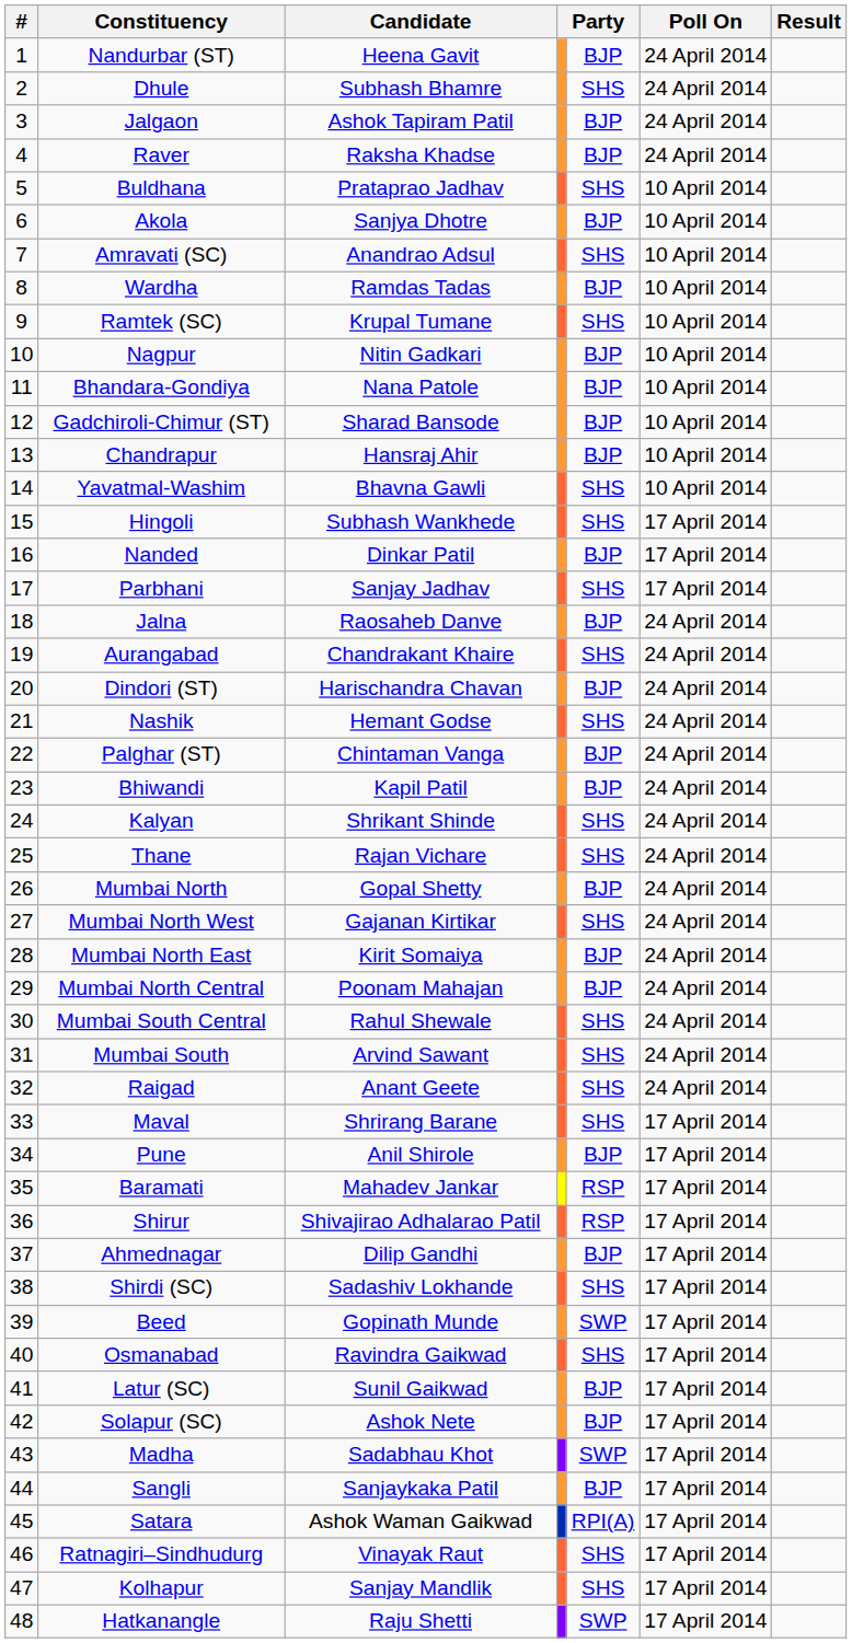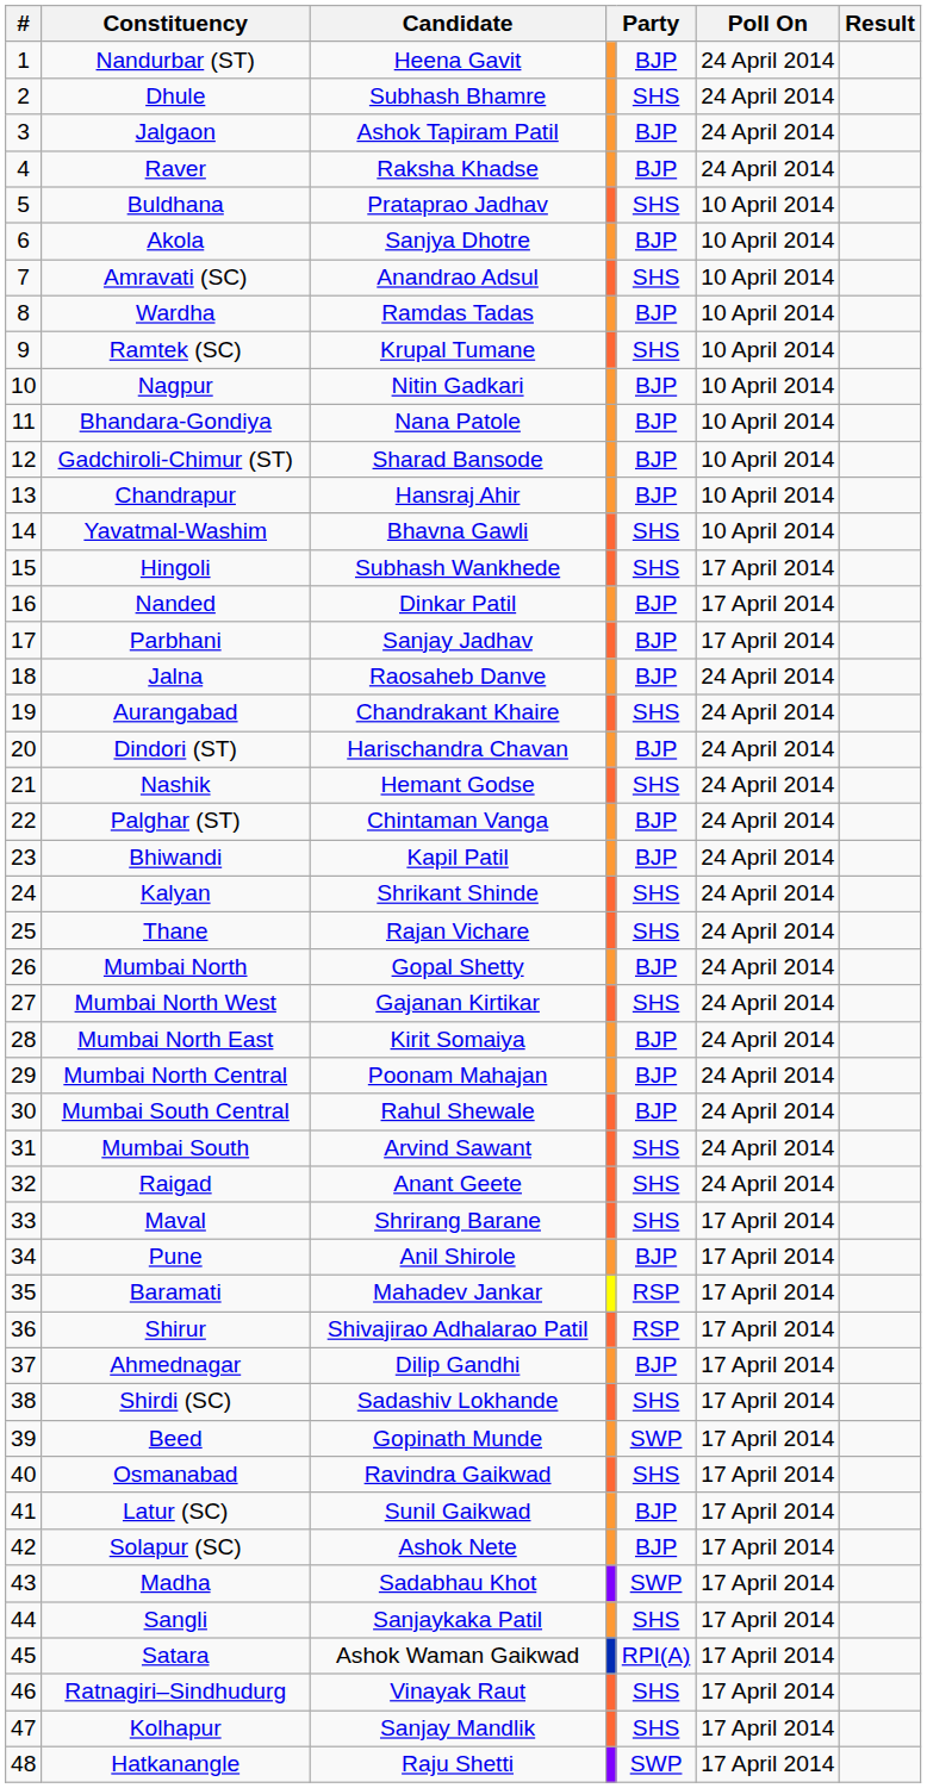 <table class="wikitable sortable" style="text-align:center;">
 <tr>
 <th>#</th>
 <th style="width:180px;">Constituency</th>
 <th style="width:200px;">Candidate</th>
 <th colspan="2">Party</th>
 <th>Poll On</th>
 <th>Result</th>
 </tr>
 <tr>
 <td style="text-align:center;">1</td>
 <td><a href='#'>Nandurbar</a> (ST)</td>
 <td><a href='#'>Heena Gavit</a></td>
 <td bgcolor=#FF9933></td>
 <td><a href='#'>BJP</a></td>
 <td>24 April 2014</td>
 <td></td>
 </tr>
 <tr>
 <td style="text-align:center;">2</td>
 <td><a href='#'>Dhule</a></td>
 <td><a href='#'>Subhash Bhamre</a></td>
 <td bgcolor=#FF9933></td>
 <td><a href='#'>SHS</a></td>
 <td>24 April 2014</td>
 <td></td>
 </tr>
 <tr>
 <td style="text-align:center;">3</td>
 <td><a href='#'>Jalgaon</a></td>
 <td><a href='#'>Ashok Tapiram Patil</a></td>
 <td bgcolor=#FF9933></td>
 <td><a href='#'>BJP</a></td>
 <td>24 April 2014</td>
 <td></td>
 </tr>
 <tr>
 <td style="text-align:center;">4</td>
 <td><a href='#'>Raver</a></td>
 <td><a href='#'>Raksha Khadse</a></td>
 <td bgcolor=#FF9933></td>
 <td><a href='#'>BJP</a></td>
 <td>24 April 2014</td>
 <td></td>
 </tr>
 <tr>
 <td style="text-align:center;">5</td>
 <td><a href='#'>Buldhana</a></td>
 <td><a href='#'>Prataprao Jadhav</a></td>
 <td bgcolor=#FF6634></td>
 <td><a href='#'>SHS</a></td>
 <td>10 April 2014</td>
 <td></td>
 </tr>
 <tr>
 <td style="text-align:center;">6</td>
 <td><a href='#'>Akola</a></td>
 <td><a href='#'>Sanjya Dhotre</a></td>
 <td bgcolor=#FF9933></td>
 <td><a href='#'>BJP</a></td>
 <td>10 April 2014</td>
 <td></td>
 </tr>
 <tr>
 <td style="text-align:center;">7</td>
 <td><a href='#'>Amravati</a> (SC)</td>
 <td><a href='#'>Anandrao Adsul</a></td>
 <td bgcolor=#FF6634></td>
 <td><a href='#'>SHS</a></td>
 <td>10 April 2014</td>
 <td></td>
 </tr>
 <tr>
 <td style="text-align:center;">8</td>
 <td><a href='#'>Wardha</a></td>
 <td><a href='#'>Ramdas Tadas</a></td>
 <td bgcolor=#FF9933></td>
 <td><a href='#'>BJP</a></td>
 <td>10 April 2014</td>
 <td></td>
 </tr>
 <tr>
 <td style="text-align:center;">9</td>
 <td><a href='#'>Ramtek</a> (SC)</td>
 <td><a href='#'>Krupal Tumane</a></td>
 <td bgcolor=#FF6634></td>
 <td><a href='#'>SHS</a></td>
 <td>10 April 2014</td>
 <td></td>
 </tr>
 <tr>
 <td style="text-align:center;">10</td>
 <td><a href='#'>Nagpur</a></td>
 <td><a href='#'>Nitin Gadkari</a></td>
 <td bgcolor=#FF9933></td>
 <td><a href='#'>BJP</a></td>
 <td>10 April 2014</td>
 <td></td>
 </tr>
 <tr>
 <td style="text-align:center;">11</td>
 <td><a href='#'>Bhandara-Gondiya</a></td>
 <td><a href='#'>Nana Patole</a></td>
 <td bgcolor=#FF9933></td>
 <td><a href='#'>BJP</a></td>
 <td>10 April 2014</td>
 <td></td>
 </tr>
 <tr>
 <td style="text-align:center;">12</td>
 <td><a href='#'>Gadchiroli-Chimur</a> (ST)</td>
 <td><a href='#'>Sharad Bansode</a></td>
 <td bgcolor=#FF9933></td>
 <td><a href='#'>BJP</a></td>
 <td>10 April 2014</td>
 <td></td>
 </tr>
 <tr>
 <td style="text-align:center;">13</td>
 <td><a href='#'>Chandrapur</a></td>
 <td><a href='#'>Hansraj Ahir</a></td>
 <td bgcolor=#FF9933></td>
 <td><a href='#'>BJP</a></td>
 <td>10 April 2014</td>
 <td></td>
 </tr>
 <tr>
 <td style="text-align:center;">14</td>
 <td><a href='#'>Yavatmal-Washim</a></td>
 <td><a href='#'>Bhavna Gawli</a></td>
 <td bgcolor=#FF6634></td>
 <td><a href='#'>SHS</a></td>
 <td>10 April 2014</td>
 <td></td>
 </tr>
 <tr>
 <td style="text-align:center;">15</td>
 <td><a href='#'>Hingoli</a></td>
 <td><a href='#'>Subhash Wankhede</a></td>
 <td bgcolor=#FF6634></td>
 <td><a href='#'>SHS</a></td>
 <td>17 April 2014</td>
 <td></td>
 </tr>
 <tr>
 <td style="text-align:center;">16</td>
 <td><a href='#'>Nanded</a></td>
 <td><a href='#'>Dinkar Patil</a></td>
 <td bgcolor=#FF9933></td>
 <td><a href='#'>BJP</a></td>
 <td>17 April 2014</td>
 <td></td>
 </tr>
 <tr>
 <td style="text-align:center;">17</td>
 <td><a href='#'>Parbhani</a></td>
 <td><a href='#'>Sanjay Jadhav</a></td>
 <td bgcolor=#FF6634></td>
-<td><a href='#'>SHS</a></td>
+<td><a href='#'>BJP</a></td>
 <td>17 April 2014</td>
 <td></td>
 </tr>
 <tr>
 <td style="text-align:center;">18</td>
 <td><a href='#'>Jalna</a></td>
 <td><a href='#'>Raosaheb Danve</a></td>
 <td bgcolor=#FF9933></td>
 <td><a href='#'>BJP</a></td>
 <td>24 April 2014</td>
 <td></td>
 </tr>
 <tr>
 <td style="text-align:center;">19</td>
 <td><a href='#'>Aurangabad</a></td>
 <td><a href='#'>Chandrakant Khaire</a></td>
 <td bgcolor=#FF6634></td>
 <td><a href='#'>SHS</a></td>
 <td>24 April 2014</td>
 <td></td>
 </tr>
 <tr>
 <td style="text-align:center;">20</td>
 <td><a href='#'>Dindori</a> (ST)</td>
 <td><a href='#'>Harischandra Chavan</a></td>
 <td bgcolor=#FF9933></td>
 <td><a href='#'>BJP</a></td>
 <td>24 April 2014</td>
 <td></td>
 </tr>
 <tr>
 <td style="text-align:center;">21</td>
 <td><a href='#'>Nashik</a></td>
 <td><a href='#'>Hemant Godse</a></td>
 <td bgcolor=#FF6634></td>
 <td><a href='#'>SHS</a></td>
 <td>24 April 2014</td>
 <td></td>
 </tr>
 <tr>
 <td style="text-align:center;">22</td>
 <td><a href='#'>Palghar</a> (ST)</td>
 <td><a href='#'>Chintaman Vanga</a></td>
 <td bgcolor=#FF9933></td>
 <td><a href='#'>BJP</a></td>
 <td>24 April 2014</td>
 <td></td>
 </tr>
 <tr>
 <td style="text-align:center;">23</td>
 <td><a href='#'>Bhiwandi</a></td>
 <td><a href='#'>Kapil Patil</a></td>
 <td bgcolor=#FF9933></td>
 <td><a href='#'>BJP</a></td>
 <td>24 April 2014</td>
 <td></td>
 </tr>
 <tr>
 <td style="text-align:center;">24</td>
 <td><a href='#'>Kalyan</a></td>
 <td><a href='#'>Shrikant Shinde</a></td>
 <td bgcolor=#FF6634></td>
 <td><a href='#'>SHS</a></td>
 <td>24 April 2014</td>
 <td></td>
 </tr>
 <tr>
 <td style="text-align:center;">25</td>
 <td><a href='#'>Thane</a></td>
 <td><a href='#'>Rajan Vichare</a></td>
 <td bgcolor=#FF6634></td>
 <td><a href='#'>SHS</a></td>
 <td>24 April 2014</td>
 <td></td>
 </tr>
 <tr>
 <td style="text-align:center;">26</td>
 <td><a href='#'>Mumbai North</a></td>
 <td><a href='#'>Gopal Shetty</a></td>
 <td bgcolor=#FF9933></td>
 <td><a href='#'>BJP</a></td>
 <td>24 April 2014</td>
 <td></td>
 </tr>
 <tr>
 <td style="text-align:center;">27</td>
 <td><a href='#'>Mumbai North West</a></td>
 <td><a href='#'>Gajanan Kirtikar</a></td>
 <td bgcolor=#FF6634></td>
 <td><a href='#'>SHS</a></td>
 <td>24 April 2014</td>
 <td></td>
 </tr>
 <tr>
 <td style="text-align:center;">28</td>
 <td><a href='#'>Mumbai North East</a></td>
 <td><a href='#'>Kirit Somaiya</a></td>
 <td bgcolor=#FF9933></td>
 <td><a href='#'>BJP</a></td>
 <td>24 April 2014</td>
 <td></td>
 </tr>
 <tr>
 <td style="text-align:center;">29</td>
 <td><a href='#'>Mumbai North Central</a></td>
 <td><a href='#'>Poonam Mahajan</a></td>
 <td bgcolor=#FF9933></td>
 <td><a href='#'>BJP</a></td>
 <td>24 April 2014</td>
 <td></td>
 </tr>
 <tr>
 <td style="text-align:center;">30</td>
 <td><a href='#'>Mumbai South Central</a></td>
 <td><a href='#'>Rahul Shewale</a></td>
 <td bgcolor=#FF6634></td>
-<td><a href='#'>SHS</a></td>
+<td><a href='#'>BJP</a></td>
 <td>24 April 2014</td>
 <td></td>
 </tr>
 <tr>
 <td style="text-align:center;">31</td>
 <td><a href='#'>Mumbai South</a></td>
 <td><a href='#'>Arvind Sawant</a></td>
 <td bgcolor=#FF6634></td>
 <td><a href='#'>SHS</a></td>
 <td>24 April 2014</td>
 <td></td>
 </tr>
 <tr>
 <td style="text-align:center;">32</td>
 <td><a href='#'>Raigad</a></td>
 <td><a href='#'>Anant Geete</a></td>
 <td bgcolor=#FF6634></td>
 <td><a href='#'>SHS</a></td>
 <td>24 April 2014</td>
 <td></td>
 </tr>
 <tr>
 <td style="text-align:center;">33</td>
 <td><a href='#'>Maval</a></td>
 <td><a href='#'>Shrirang Barane</a></td>
 <td bgcolor=#FF6634></td>
 <td><a href='#'>SHS</a></td>
 <td>17 April 2014</td>
 <td></td>
 </tr>
 <tr>
 <td style="text-align:center;">34</td>
 <td><a href='#'>Pune</a></td>
 <td><a href='#'>Anil Shirole</a></td>
 <td bgcolor=#FF9933></td>
 <td><a href='#'>BJP</a></td>
 <td>17 April 2014</td>
 <td></td>
 </tr>
 <tr>
 <td style="text-align:center;">35</td>
 <td><a href='#'>Baramati</a></td>
 <td><a href='#'>Mahadev Jankar</a></td>
 <td bgcolor=#FFFF00></td>
 <td><a href='#'>RSP</a></td>
 <td>17 April 2014</td>
 <td></td>
 </tr>
 <tr>
 <td style="text-align:center;">36</td>
 <td><a href='#'>Shirur</a></td>
 <td><a href='#'>Shivajirao Adhalarao Patil</a></td>
 <td bgcolor=#FF6634></td>
 <td><a href='#'>RSP</a></td>
 <td>17 April 2014</td>
 <td></td>
 </tr>
 <tr>
 <td style="text-align:center;">37</td>
 <td><a href='#'>Ahmednagar</a></td>
 <td><a href='#'>Dilip Gandhi</a></td>
 <td bgcolor=#FF9933></td>
 <td><a href='#'>BJP</a></td>
 <td>17 April 2014</td>
 <td></td>
 </tr>
 <tr>
 <td style="text-align:center;">38</td>
 <td><a href='#'>Shirdi</a> (SC)</td>
 <td><a href='#'>Sadashiv Lokhande</a></td>
 <td bgcolor=#FF6634></td>
 <td><a href='#'>SHS</a></td>
 <td>17 April 2014</td>
 <td></td>
 </tr>
 <tr>
 <td style="text-align:center;">39</td>
 <td><a href='#'>Beed</a></td>
 <td><a href='#'>Gopinath Munde</a></td>
 <td bgcolor=#FF9933></td>
 <td><a href='#'>SWP</a></td>
 <td>17 April 2014</td>
 <td></td>
 </tr>
 <tr>
 <td style="text-align:center;">40</td>
 <td><a href='#'>Osmanabad</a></td>
 <td><a href='#'>Ravindra Gaikwad</a></td>
 <td bgcolor=#FF6634></td>
 <td><a href='#'>SHS</a></td>
 <td>17 April 2014</td>
 <td></td>
 </tr>
 <tr>
 <td style="text-align:center;">41</td>
 <td><a href='#'>Latur</a> (SC)</td>
 <td><a href='#'>Sunil Gaikwad</a></td>
 <td bgcolor=#FF9933></td>
 <td><a href='#'>BJP</a></td>
 <td>17 April 2014</td>
 <td></td>
 </tr>
 <tr>
 <td style="text-align:center;">42</td>
 <td><a href='#'>Solapur</a> (SC)</td>
 <td><a href='#'>Ashok Nete</a></td>
 <td bgcolor=#FF9933></td>
 <td><a href='#'>BJP</a></td>
 <td>17 April 2014</td>
 <td></td>
 </tr>
 <tr>
 <td style="text-align:center;">43</td>
 <td><a href='#'>Madha</a></td>
 <td><a href='#'>Sadabhau Khot</a></td>
 <td bgcolor=#7F00FF></td>
 <td><a href='#'>SWP</a></td>
 <td>17 April 2014</td>
 <td></td>
 </tr>
 <tr>
 <td style="text-align:center;">44</td>
 <td><a href='#'>Sangli</a></td>
 <td><a href='#'>Sanjaykaka Patil</a></td>
 <td bgcolor=#FF9933></td>
-<td><a href='#'>BJP</a></td>
+<td><a href='#'>SHS</a></td>
 <td>17 April 2014</td>
 <td></td>
 </tr>
 <tr>
 <td style="text-align:center;">45</td>
 <td><a href='#'>Satara</a></td>
 <td>Ashok Waman Gaikwad</td>
 <td bgcolor=#002BB4></td>
 <td><a href='#'>RPI(A)</a></td>
 <td>17 April 2014</td>
 <td></td>
 </tr>
 <tr>
 <td style="text-align:center;">46</td>
 <td><a href='#'>Ratnagiri–Sindhudurg</a></td>
 <td><a href='#'>Vinayak Raut</a></td>
 <td bgcolor=#FF6634></td>
 <td><a href='#'>SHS</a></td>
 <td>17 April 2014</td>
 <td></td>
 </tr>
 <tr>
 <td style="text-align:center;">47</td>
 <td><a href='#'>Kolhapur</a></td>
 <td><a href='#'>Sanjay Mandlik</a></td>
 <td bgcolor=#FF6634></td>
 <td><a href='#'>SHS</a></td>
 <td>17 April 2014</td>
 <td></td>
 </tr>
 <tr>
 <td style="text-align:center;">48</td>
 <td><a href='#'>Hatkanangle</a></td>
 <td><a href='#'>Raju Shetti</a></td>
 <td bgcolor=#7F00FF></td>
 <td><a href='#'>SWP</a></td>
 <td>17 April 2014</td>
 <td></td>
 </tr>
 </table>
